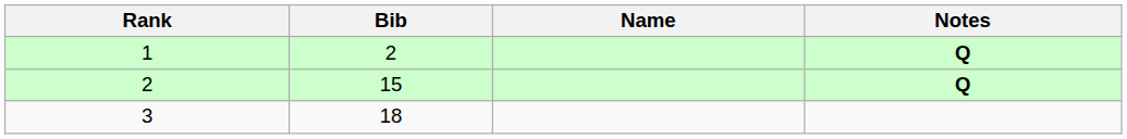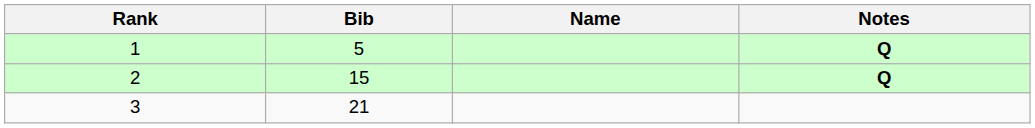 <table class="wikitable" style="text-align:center;" width=70%>
 <tr>
 <th>Rank</th>
 <th>Bib</th>
 <th>Name</th>
 <th>Notes</th>
 </tr>
 <tr bgcolor="#ccffcc">
 <td>1</td>
-<td>2</td>
+<td>5</td>
 <td align=left></td>
 <td><strong>Q</strong></td>
 </tr>
 <tr bgcolor="#ccffcc">
 <td>2</td>
 <td>15</td>
 <td align=left></td>
 <td><strong>Q</strong></td>
 </tr>
 <tr>
 <td>3</td>
-<td>18</td>
+<td>21</td>
 <td align=left></td>
 <td></td>
 </tr>
 </table>
